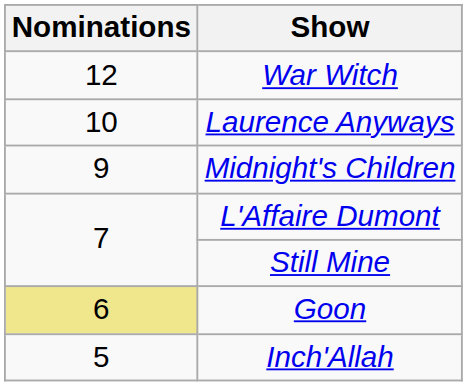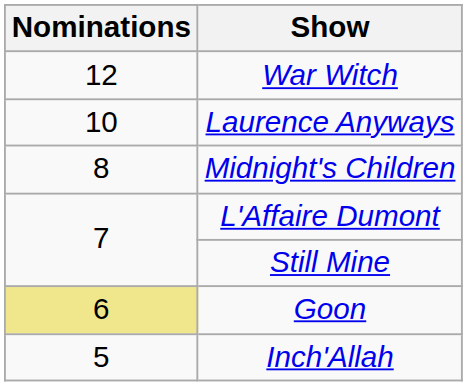 <table class="wikitable" rowspan="2" style="text-align:center">
 <tr>
 <th scope="col">Nominations</th>
 <th scope="col">Show</th>
 </tr>
 <tr>
 <td>12</td>
 <td><em><a href='#'>War Witch</a></em></td>
 </tr>
 <tr>
 <td>10</td>
 <td><em><a href='#'>Laurence Anyways</a></em></td>
 </tr>
 <tr>
-<td>9</td>
+<td>8</td>
 <td><em><a href='#'>Midnight's Children</a></em></td>
 </tr>
 <tr>
 <td rowspan=2 style="text-align:center;">7</td>
 <td><em><a href='#'>L'Affaire Dumont</a></em></td>
 </tr>
 <tr>
 <td><em><a href='#'>Still Mine</a></em></td>
 </tr>
 <tr>
 <td style="background: khaki;">6</td>
 <td><em><a href='#'>Goon</a></em></td>
 </tr>
 <tr>
 <td>5</td>
 <td><em><a href='#'>Inch'Allah</a></em></td>
 </tr>
 </table>
